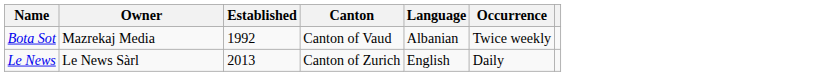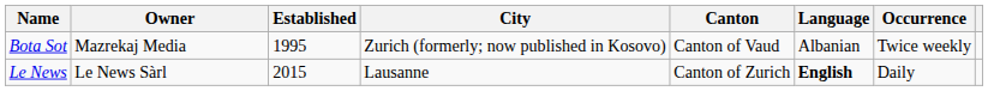 <table class="wikitable sortable" border="1">
 <tr>
 <th scope="col">Name</th>
 <th scope="col" width="180">Owner</th>
 <th scope="col">Established</th>
+<th scope="col">City</th>
 <th scope="col">Canton</th>
 <th scope="col">Language</th>
 <th scope="col">Occurrence</th>
 <th class="unsortable" scope="col"></th>
 </tr>
 <tr>
 <td><em><a href='#'>Bota Sot</a></em></td>
 <td>Mazrekaj Media</td>
-<td>1992</td>
+<td>1995</td>
+<td>Zurich (formerly; now published in Kosovo)</td>
 <td>Canton of Vaud</td>
 <td>Albanian</td>
 <td>Twice weekly</td>
 <td></td>
 </tr>
 <tr>
 <td><em><a href='#'>Le News</a></em></td>
 <td>Le News Sàrl</td>
-<td>2013</td>
+<td>2015</td>
+<td>Lausanne</td>
 <td>Canton of Zurich</td>
-<td>English</td>
+<td><strong>English</strong></td>
 <td>Daily</td>
 <td></td>
 </tr>
 </table>
